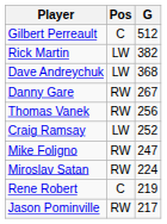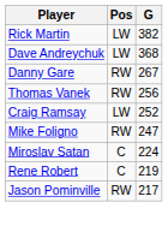 <table class="wikitable" style="text-align:center; float:left; margin-right:1em;">
 <tr>
 <th>Player</th>
 <th>Pos</th>
 <th>G</th>
-</tr>
-<tr>
-<td style="text-align:left;"><a href='#'>Gilbert Perreault</a></td>
-<td>C</td>
-<td>512</td>
 </tr>
 <tr>
 <td style="text-align:left;"><a href='#'>Rick Martin</a></td>
 <td>LW</td>
 <td>382</td>
 </tr>
 <tr>
 <td style="text-align:left;"><a href='#'>Dave Andreychuk</a></td>
 <td>LW</td>
 <td>368</td>
 </tr>
 <tr>
 <td style="text-align:left;"><a href='#'>Danny Gare</a></td>
 <td>RW</td>
 <td>267</td>
 </tr>
 <tr>
 <td style="text-align:left;"><a href='#'>Thomas Vanek</a></td>
 <td>RW</td>
 <td>256</td>
 </tr>
 <tr>
 <td style="text-align:left;"><a href='#'>Craig Ramsay</a></td>
 <td>LW</td>
 <td>252</td>
 </tr>
 <tr>
 <td style="text-align:left;"><a href='#'>Mike Foligno</a></td>
 <td>RW</td>
 <td>247</td>
 </tr>
 <tr>
 <td style="text-align:left;"><a href='#'>Miroslav Satan</a></td>
-<td>RW</td>
+<td>C</td>
 <td>224</td>
 </tr>
 <tr>
 <td style="text-align:left;"><a href='#'>Rene Robert</a></td>
 <td>C</td>
 <td>219</td>
 </tr>
 <tr>
 <td style="text-align:left;"><a href='#'>Jason Pominville</a></td>
 <td>RW</td>
 <td>217</td>
 </tr>
 </table>
